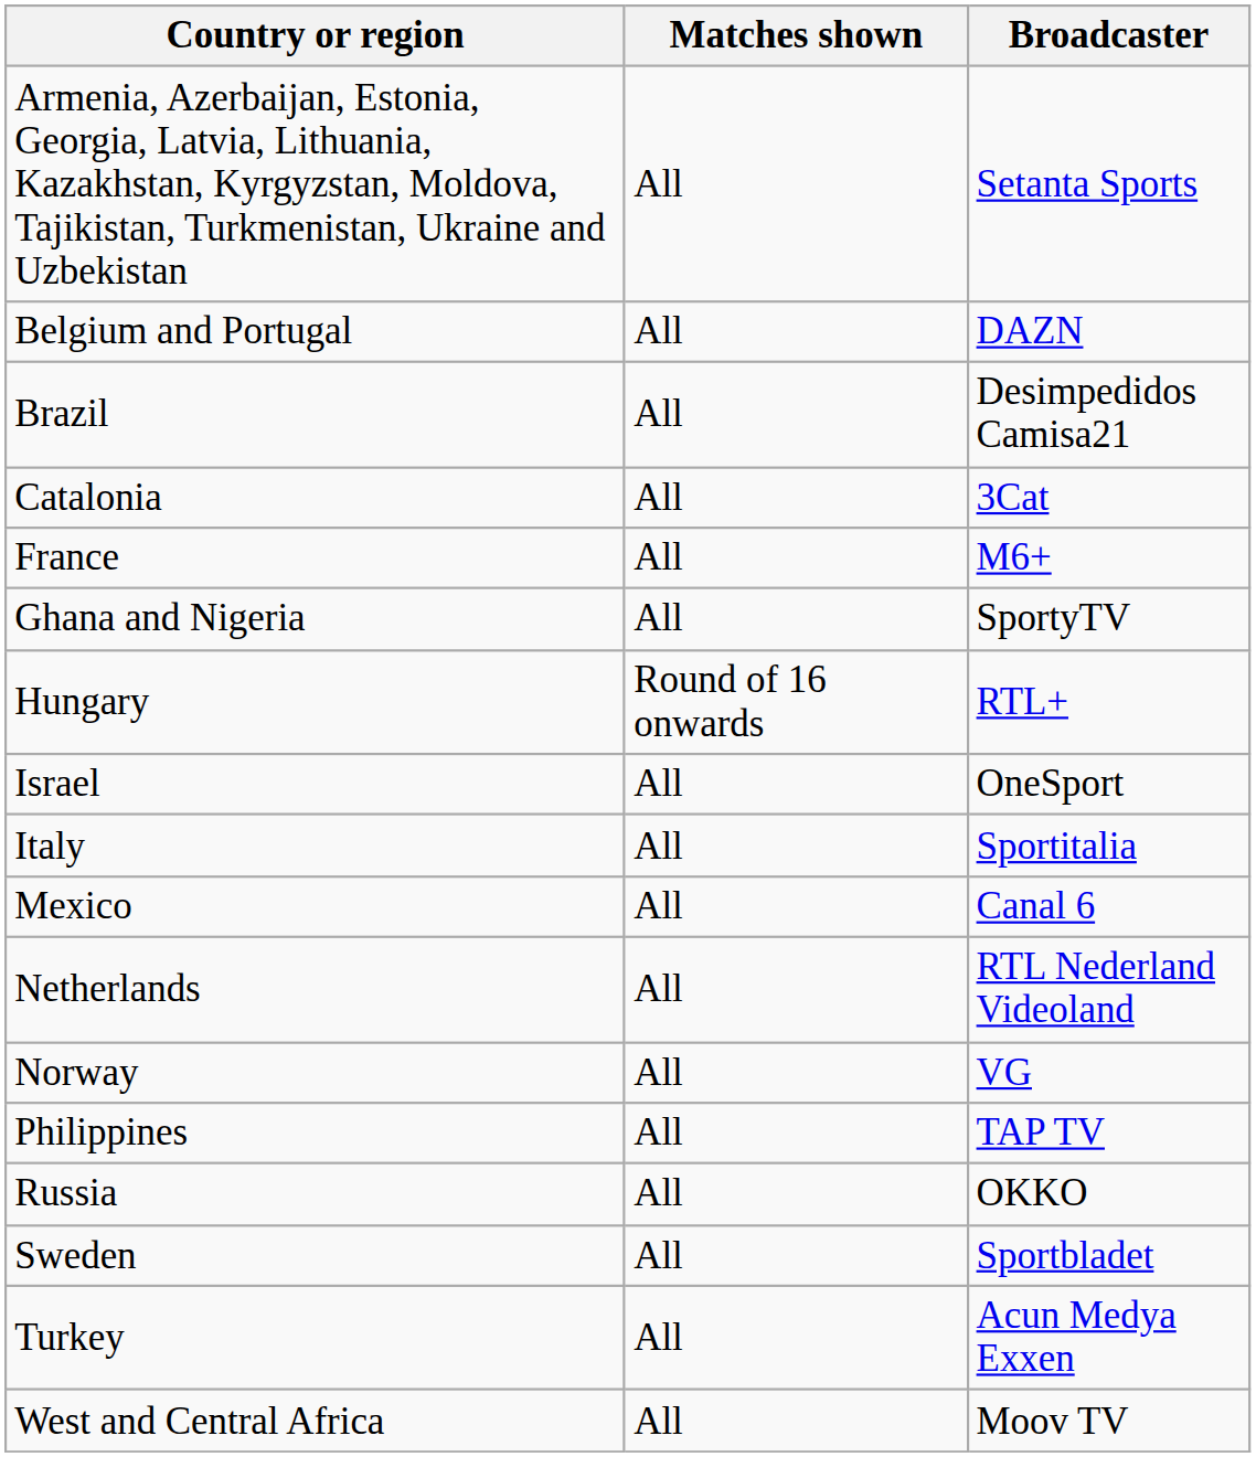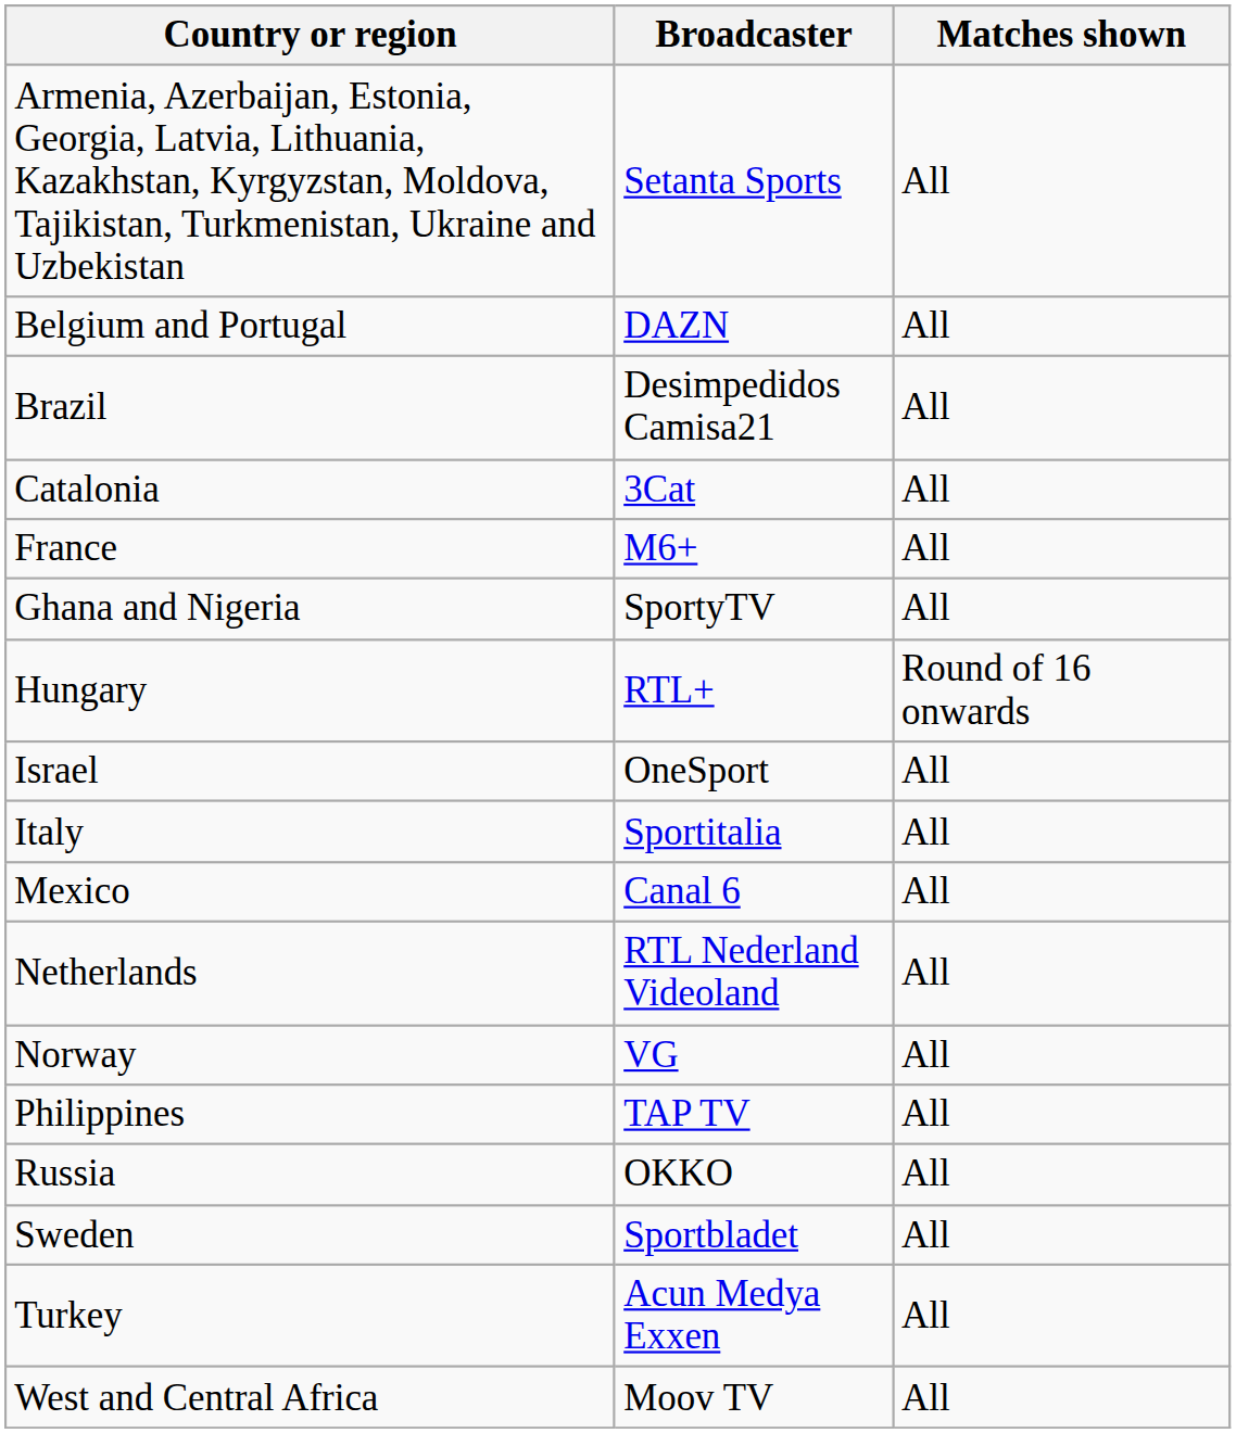 <table class=wikitable>
 <tr>
 <th width="250px">Country or region</th>
+<th width="110px">Broadcaster</th>
 <th width="135px">Matches shown</th>
-<th width="110px">Broadcaster</th>
 </tr>
 <tr>
 <td>Armenia, Azerbaijan, Estonia, Georgia, Latvia, Lithuania, Kazakhstan, Kyrgyzstan, Moldova, Tajikistan, Turkmenistan, Ukraine and Uzbekistan</td>
+<td><a href='#'>Setanta Sports</a></td>
 <td>All</td>
-<td><a href='#'>Setanta Sports</a></td>
 </tr>
 <tr>
 <td>Belgium and Portugal</td>
+<td><a href='#'>DAZN</a></td>
 <td>All</td>
-<td><a href='#'>DAZN</a></td>
 </tr>
 <tr>
 <td>Brazil</td>
+<td>Desimpedidos<br>Camisa21</td>
 <td>All</td>
-<td>Desimpedidos<br>Camisa21</td>
 </tr>
 <tr>
 <td>Catalonia</td>
+<td><a href='#'>3Cat</a></td>
 <td>All</td>
-<td><a href='#'>3Cat</a></td>
 </tr>
 <tr>
 <td>France</td>
+<td><a href='#'>M6+</a></td>
 <td>All</td>
-<td><a href='#'>M6+</a></td>
 </tr>
 <tr>
 <td>Ghana and Nigeria</td>
+<td>SportyTV</td>
 <td>All</td>
-<td>SportyTV</td>
 </tr>
 <tr>
 <td>Hungary</td>
+<td><a href='#'>RTL+</a></td>
 <td>Round of 16 onwards</td>
-<td><a href='#'>RTL+</a></td>
 </tr>
 <tr>
 <td>Israel</td>
+<td>OneSport</td>
 <td>All</td>
-<td>OneSport</td>
 </tr>
 <tr>
 <td>Italy</td>
+<td><a href='#'>Sportitalia</a></td>
 <td>All</td>
-<td><a href='#'>Sportitalia</a></td>
 </tr>
 <tr>
 <td>Mexico</td>
+<td><a href='#'>Canal 6</a></td>
 <td>All</td>
-<td><a href='#'>Canal 6</a></td>
 </tr>
 <tr>
 <td>Netherlands</td>
+<td><a href='#'>RTL Nederland</a><br><a href='#'>Videoland</a></td>
 <td>All</td>
-<td><a href='#'>RTL Nederland</a><br><a href='#'>Videoland</a></td>
 </tr>
 <tr>
 <td>Norway</td>
+<td><a href='#'>VG</a></td>
 <td>All</td>
-<td><a href='#'>VG</a></td>
 </tr>
 <tr>
 <td>Philippines</td>
+<td><a href='#'>TAP TV</a></td>
 <td>All</td>
-<td><a href='#'>TAP TV</a></td>
 </tr>
 <tr>
 <td>Russia</td>
+<td>OKKO</td>
 <td>All</td>
-<td>OKKO</td>
 </tr>
 <tr>
 <td>Sweden</td>
+<td><a href='#'>Sportbladet</a></td>
 <td>All</td>
-<td><a href='#'>Sportbladet</a></td>
 </tr>
 <tr>
 <td>Turkey</td>
+<td><a href='#'>Acun Medya</a><br><a href='#'>Exxen</a></td>
 <td>All</td>
-<td><a href='#'>Acun Medya</a><br><a href='#'>Exxen</a></td>
 </tr>
 <tr>
 <td>West and Central Africa</td>
+<td>Moov TV</td>
 <td>All</td>
-<td>Moov TV</td>
 </tr>
 </table>
